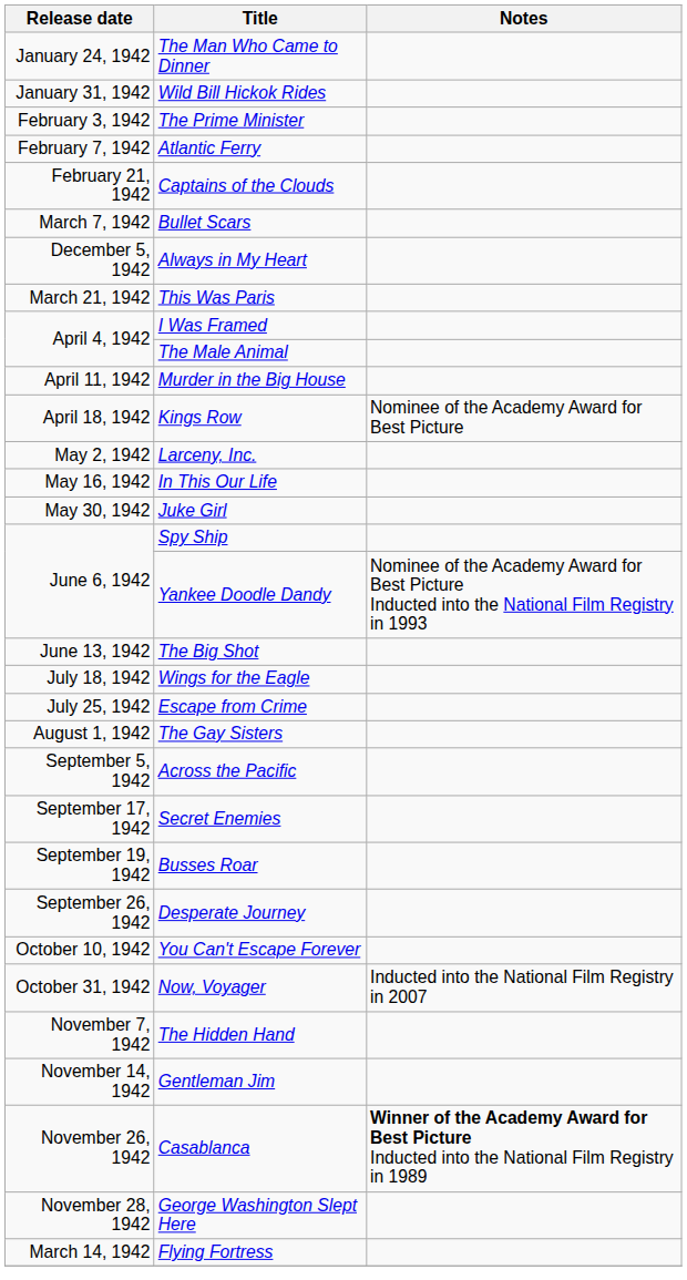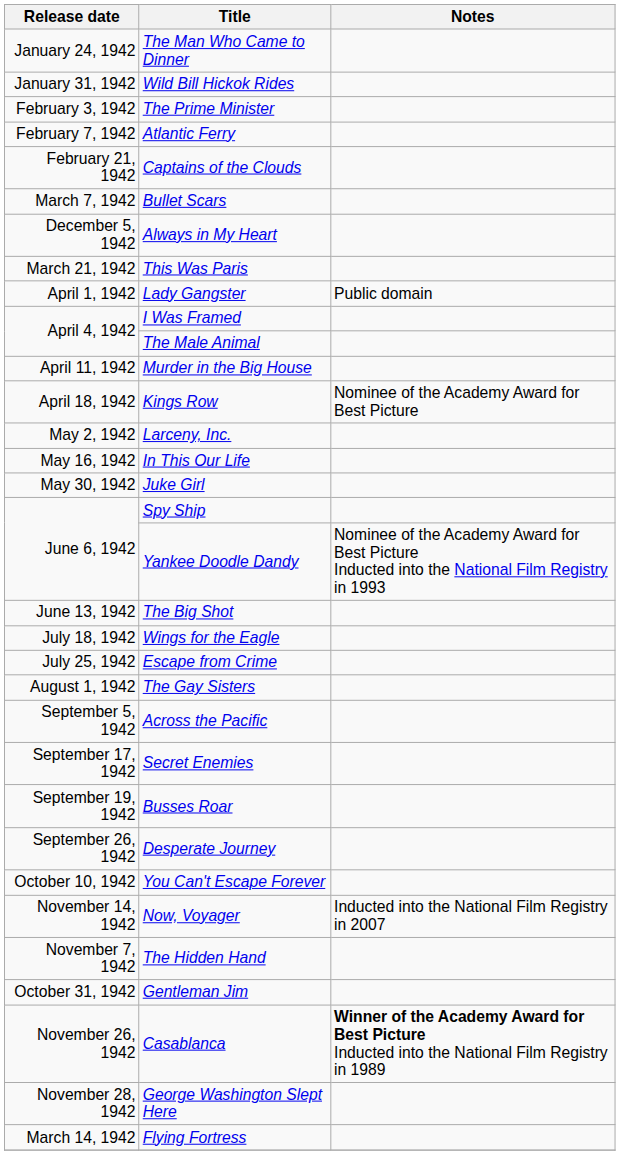 <table class="wikitable sortable" style="width:100%;">
 <tr>
 <th scope="col" style="width:130px;">Release date</th>
 <th>Title</th>
 <th>Notes</th>
 </tr>
 <tr>
 <td style="text-align:right;">January 24, 1942</td>
 <td><em><a href='#'>The Man Who Came to Dinner</a></em></td>
 <td></td>
 </tr>
 <tr>
 <td style="text-align:right;">January 31, 1942</td>
 <td><em><a href='#'>Wild Bill Hickok Rides</a></em></td>
 <td></td>
 </tr>
 <tr>
 <td style="text-align:right;">February 3, 1942</td>
 <td><em><a href='#'>The Prime Minister</a></em></td>
 <td></td>
 </tr>
 <tr>
 <td style="text-align:right;">February 7, 1942</td>
 <td><em><a href='#'>Atlantic Ferry</a></em></td>
 <td></td>
 </tr>
 <tr>
 <td style="text-align:right;">February 21, 1942</td>
 <td><em><a href='#'>Captains of the Clouds</a></em></td>
 <td></td>
 </tr>
 <tr>
 <td style="text-align:right;">March 7, 1942</td>
 <td><em><a href='#'>Bullet Scars</a></em></td>
 <td></td>
 </tr>
 <tr>
 <td style="text-align:right;">December 5, 1942</td>
 <td><em><a href='#'>Always in My Heart</a></em></td>
 <td></td>
 </tr>
 <tr>
 <td style="text-align:right;">March 21, 1942</td>
 <td><em><a href='#'>This Was Paris</a></em></td>
 <td></td>
+</tr>
+<tr>
+<td style="text-align:right;">April 1, 1942</td>
+<td><em><a href='#'>Lady Gangster</a></em></td>
+<td>Public domain</td>
 </tr>
 <tr>
 <td style="text-align:right;" rowspan="2">April 4, 1942</td>
 <td><em><a href='#'>I Was Framed</a></em></td>
 <td></td>
 </tr>
 <tr>
 <td><em><a href='#'>The Male Animal</a></em></td>
 <td></td>
 </tr>
 <tr>
 <td style="text-align:right;">April 11, 1942</td>
 <td><em><a href='#'>Murder in the Big House</a></em></td>
 <td></td>
 </tr>
 <tr>
 <td style="text-align:right;">April 18, 1942</td>
 <td><em><a href='#'>Kings Row</a></em></td>
 <td>Nominee of the Academy Award for Best Picture</td>
 </tr>
 <tr>
 <td style="text-align:right;">May 2, 1942</td>
 <td><em><a href='#'>Larceny, Inc.</a></em></td>
 <td></td>
 </tr>
 <tr>
 <td style="text-align:right;">May 16, 1942</td>
 <td><em><a href='#'>In This Our Life</a></em></td>
 <td></td>
 </tr>
 <tr>
 <td style="text-align:right;">May 30, 1942</td>
 <td><em><a href='#'>Juke Girl</a></em></td>
 <td></td>
 </tr>
 <tr>
 <td style="text-align:right;" rowspan="2">June 6, 1942</td>
 <td><em><a href='#'>Spy Ship</a></em></td>
 <td></td>
 </tr>
 <tr>
 <td><em><a href='#'>Yankee Doodle Dandy</a></em></td>
 <td>Nominee of the Academy Award for Best Picture<br>Inducted into the <a href='#'>National Film Registry</a> in 1993</td>
 </tr>
 <tr>
 <td style="text-align:right;">June 13, 1942</td>
 <td><em><a href='#'>The Big Shot</a></em></td>
 <td></td>
 </tr>
 <tr>
 <td style="text-align:right;">July 18, 1942</td>
 <td><em><a href='#'>Wings for the Eagle</a></em></td>
 <td></td>
 </tr>
 <tr>
 <td style="text-align:right;">July 25, 1942</td>
 <td><em><a href='#'>Escape from Crime</a></em></td>
 <td></td>
 </tr>
 <tr>
 <td style="text-align:right;">August 1, 1942</td>
 <td><em><a href='#'>The Gay Sisters</a></em></td>
 <td></td>
 </tr>
 <tr>
 <td style="text-align:right;">September 5, 1942</td>
 <td><em><a href='#'>Across the Pacific</a></em></td>
 <td></td>
 </tr>
 <tr>
 <td style="text-align:right;">September 17, 1942</td>
 <td><em><a href='#'>Secret Enemies</a></em></td>
 <td></td>
 </tr>
 <tr>
 <td style="text-align:right;">September 19, 1942</td>
 <td><em><a href='#'>Busses Roar</a></em></td>
 <td></td>
 </tr>
 <tr>
 <td style="text-align:right;">September 26, 1942</td>
 <td><em><a href='#'>Desperate Journey</a></em></td>
 <td></td>
 </tr>
 <tr>
 <td style="text-align:right;">October 10, 1942</td>
 <td><em><a href='#'>You Can't Escape Forever</a></em></td>
 <td></td>
 </tr>
 <tr>
-<td style="text-align:right;">October 31, 1942</td>
+<td style="text-align:right;">November 14, 1942</td>
 <td><em><a href='#'>Now, Voyager</a></em></td>
 <td>Inducted into the National Film Registry in 2007</td>
 </tr>
 <tr>
 <td style="text-align:right;">November 7, 1942</td>
 <td><em><a href='#'>The Hidden Hand</a></em></td>
 <td></td>
 </tr>
 <tr>
-<td style="text-align:right;">November 14, 1942</td>
+<td style="text-align:right;">October 31, 1942</td>
 <td><em><a href='#'>Gentleman Jim</a></em></td>
 <td></td>
 </tr>
 <tr>
 <td style="text-align:right;">November 26, 1942</td>
 <td><em><a href='#'>Casablanca</a></em></td>
 <td><strong>Winner of the Academy Award for Best Picture</strong><br>Inducted into the National Film Registry in 1989</td>
 </tr>
 <tr>
 <td style="text-align:right;">November 28, 1942</td>
 <td><em><a href='#'>George Washington Slept Here</a></em></td>
 <td></td>
 </tr>
 <tr>
 <td style="text-align:right;">March 14, 1942</td>
 <td><em><a href='#'>Flying Fortress</a></em></td>
 <td></td>
 </tr>
 <tr>
 </tr>
 </table>
